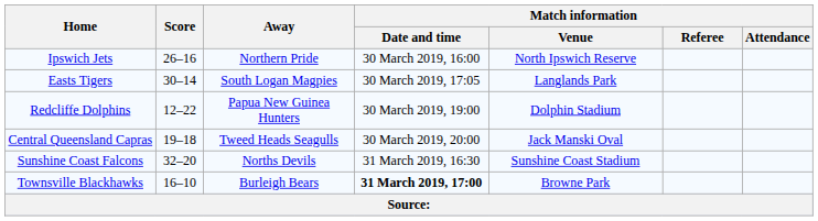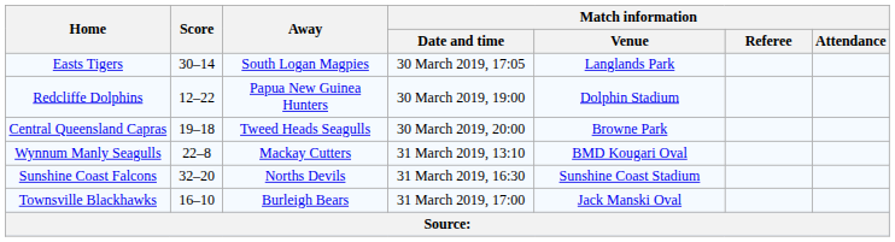 <table class="wikitable" width="100%" style="border-collapse:collapse; font-size:90%; text-align:center;">
 <tr>
 <th rowspan="2" width="19%">Home</th>
 <th rowspan="2" width="6%">Score</th>
 <th rowspan="2" width="19%">Away</th>
 <th colspan="4">Match information</th>
 </tr>
 <tr bgcolor="#CCCCCC">
 <th width="17%">Date and time</th>
 <th width="22%">Venue</th>
 <th width="10%">Referee</th>
 <th width="7%">Attendance</th>
-</tr>
-<tr bgcolor="#F5FAFF">
-<td> <a href='#'>Ipswich Jets</a></td>
-<td>26–16</td>
-<td> <a href='#'>Northern Pride</a></td>
-<td>30 March 2019, 16:00</td>
-<td><a href='#'>North Ipswich Reserve</a></td>
-<td></td>
-<td></td>
 </tr>
 <tr bgcolor="#F5FAFF">
 <td> <a href='#'>Easts Tigers</a></td>
 <td>30–14</td>
 <td> <a href='#'>South Logan Magpies</a></td>
 <td>30 March 2019, 17:05</td>
 <td><a href='#'>Langlands Park</a></td>
 <td></td>
 <td></td>
 </tr>
 <tr bgcolor="#F5FAFF">
 <td> <a href='#'>Redcliffe Dolphins</a></td>
 <td>12–22</td>
 <td> <a href='#'>Papua New Guinea Hunters</a></td>
 <td>30 March 2019, 19:00</td>
 <td><a href='#'>Dolphin Stadium</a></td>
 <td></td>
 <td></td>
 </tr>
 <tr bgcolor="#F5FAFF">
 <td> <a href='#'>Central Queensland Capras</a></td>
 <td>19–18</td>
 <td> <a href='#'>Tweed Heads Seagulls</a></td>
 <td>30 March 2019, 20:00</td>
-<td><a href='#'>Jack Manski Oval</a></td>
+<td><a href='#'>Browne Park</a></td>
+<td></td>
+<td></td>
+</tr>
+<tr bgcolor="#F5FAFF">
+<td> <a href='#'>Wynnum Manly Seagulls</a></td>
+<td>22–8</td>
+<td> <a href='#'>Mackay Cutters</a></td>
+<td>31 March 2019, 13:10</td>
+<td><a href='#'>BMD Kougari Oval</a></td>
 <td></td>
 <td></td>
 </tr>
 <tr bgcolor="#F5FAFF">
 <td> <a href='#'>Sunshine Coast Falcons</a></td>
 <td>32–20</td>
 <td> <a href='#'>Norths Devils</a></td>
 <td>31 March 2019, 16:30</td>
 <td><a href='#'>Sunshine Coast Stadium</a></td>
 <td></td>
 <td></td>
 </tr>
 <tr bgcolor="#F5FAFF">
 <td> <a href='#'>Townsville Blackhawks</a></td>
 <td>16–10</td>
 <td> <a href='#'>Burleigh Bears</a></td>
-<td><strong>31 March 2019, 17:00</strong></td>
-<td><a href='#'>Browne Park</a></td>
+<td>31 March 2019, 17:00</td>
+<td><a href='#'>Jack Manski Oval</a></td>
 <td></td>
 <td></td>
 </tr>
 <tr bgcolor="#C1D8FF">
 <th colspan="7">Source:</th>
 </tr>
 </table>
